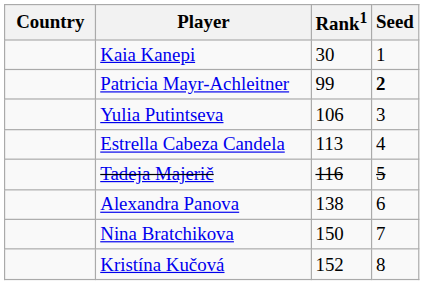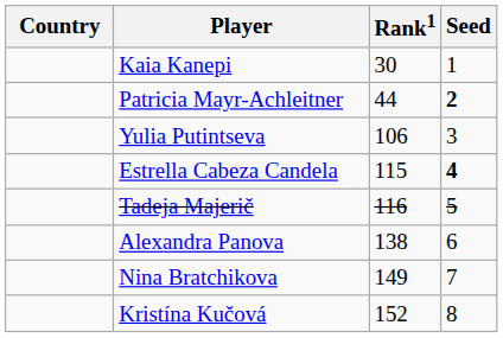 <table class="sortable wikitable">
 <tr>
 <th width="70">Country</th>
 <th width="175">Player</th>
 <th>Rank<sup>1</sup></th>
 <th>Seed</th>
 </tr>
 <tr>
 <td></td>
 <td><a href='#'>Kaia Kanepi</a></td>
 <td>30</td>
 <td>1</td>
 </tr>
 <tr>
 <td></td>
 <td><a href='#'>Patricia Mayr-Achleitner</a></td>
-<td>99</td>
+<td>44</td>
 <td><strong>2</strong></td>
 </tr>
 <tr>
 <td></td>
 <td><a href='#'>Yulia Putintseva</a></td>
 <td>106</td>
 <td>3</td>
 </tr>
 <tr>
 <td></td>
 <td><a href='#'>Estrella Cabeza Candela</a></td>
-<td>113</td>
-<td>4</td>
+<td>115</td>
+<td><strong>4</strong></td>
 </tr>
 <tr>
 <td></td>
 <td><s><a href='#'>Tadeja Majerič</a></s></td>
 <td><s>116</s></td>
 <td><s>5</s></td>
 </tr>
 <tr>
 <td></td>
 <td><a href='#'>Alexandra Panova</a></td>
 <td>138</td>
 <td>6</td>
 </tr>
 <tr>
 <td></td>
 <td><a href='#'>Nina Bratchikova</a></td>
-<td>150</td>
+<td>149</td>
 <td>7</td>
 </tr>
 <tr>
 <td></td>
 <td><a href='#'>Kristína Kučová</a></td>
 <td>152</td>
 <td>8</td>
 </tr>
 </table>
